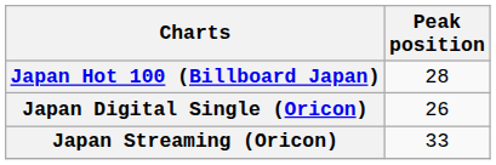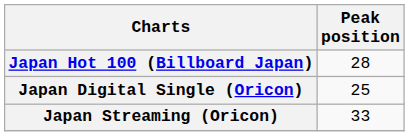 <table class="wikitable sortable plainrowheaders" style="text-align:center">
 <tr>
 <th scope="col">Charts</th>
 <th scope="col">Peak<br>position</th>
 </tr>
 <tr>
 <th scope="row"><a href='#'>Japan Hot 100</a> (<a href='#'>Billboard Japan</a>)</th>
 <td>28</td>
 </tr>
 <tr>
 <th scope="row">Japan Digital Single (<a href='#'>Oricon</a>)</th>
-<td>26</td>
+<td>25</td>
 </tr>
 <tr>
 <th scope="row">Japan Streaming (Oricon)</th>
 <td>33</td>
 </tr>
 <tr>
 </tr>
 </table>
